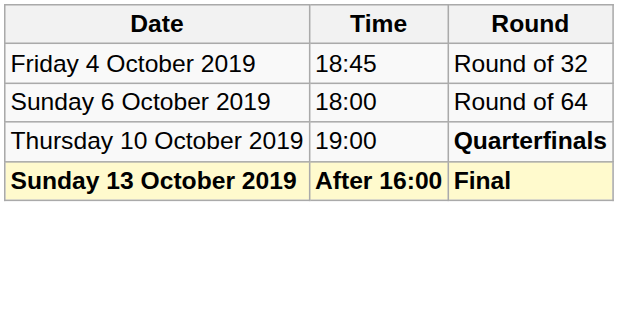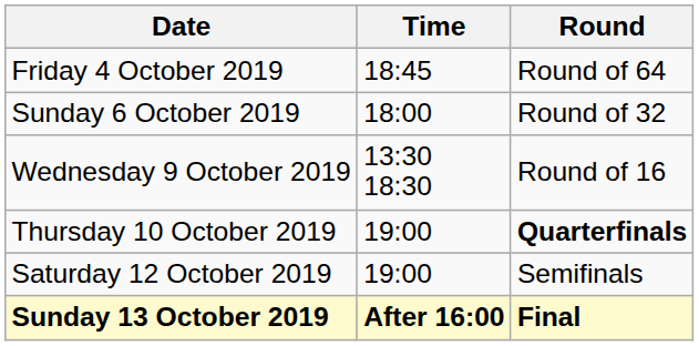 <table class="wikitable">
 <tr>
 <th>Date</th>
 <th>Time</th>
 <th>Round</th>
 </tr>
 <tr>
 <td>Friday 4 October 2019</td>
 <td>18:45</td>
-<td>Round of 32</td>
+<td>Round of 64</td>
 </tr>
 <tr>
 <td>Sunday 6 October 2019</td>
 <td>18:00</td>
-<td>Round of 64</td>
+<td>Round of 32</td>
+</tr>
+<tr>
+<td>Wednesday 9 October 2019</td>
+<td>13:30<br>18:30</td>
+<td>Round of 16</td>
 </tr>
 <tr>
 <td>Thursday 10 October 2019</td>
 <td>19:00</td>
 <td><strong>Quarterfinals</strong></td>
 </tr>
 <tr>
+<td>Saturday 12 October 2019</td>
+<td>19:00</td>
+<td>Semifinals</td>
+</tr>
+<tr>
 <td style=background:lemonchiffon><strong>Sunday 13 October 2019</strong></td>
 <td style=background:lemonchiffon><strong>After 16:00</strong></td>
 <td style=background:lemonchiffon><strong>Final</strong></td>
 </tr>
 </table>
